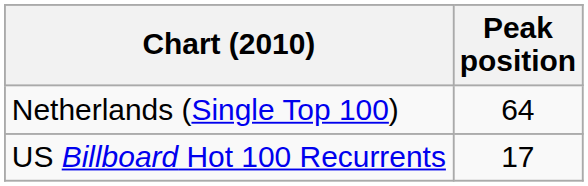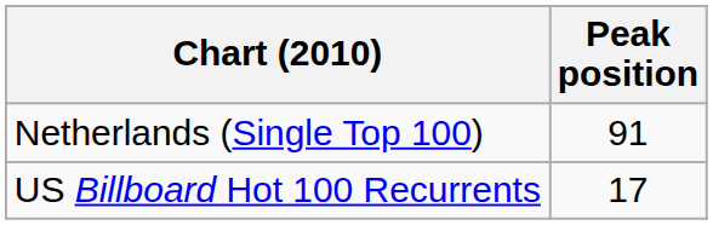 <table class="wikitable plainrowheaders sortable">
 <tr>
 <th align="left">Chart (2010)</th>
 <th align="center">Peak<br>position</th>
 </tr>
 <tr>
 <td>Netherlands (<a href='#'>Single Top 100</a>)</td>
-<td align="center">64</td>
+<td align="center">91</td>
 </tr>
 <tr>
 <td>US <a href='#'><em>Billboard</em> Hot 100 Recurrents</a></td>
 <td align="center">17</td>
 </tr>
 </table>
